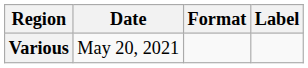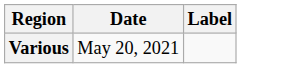 <table class="wikitable plainrowheaders">
 <tr>
 <th scope="col">Region</th>
 <th scope="col">Date</th>
-<th scope="col">Format</th>
 <th scope="col">Label</th>
 </tr>
 <tr>
 <th scope="row">Various</th>
 <td>May 20, 2021</td>
 <td></td>
-<td></td>
 </tr>
 </table>
